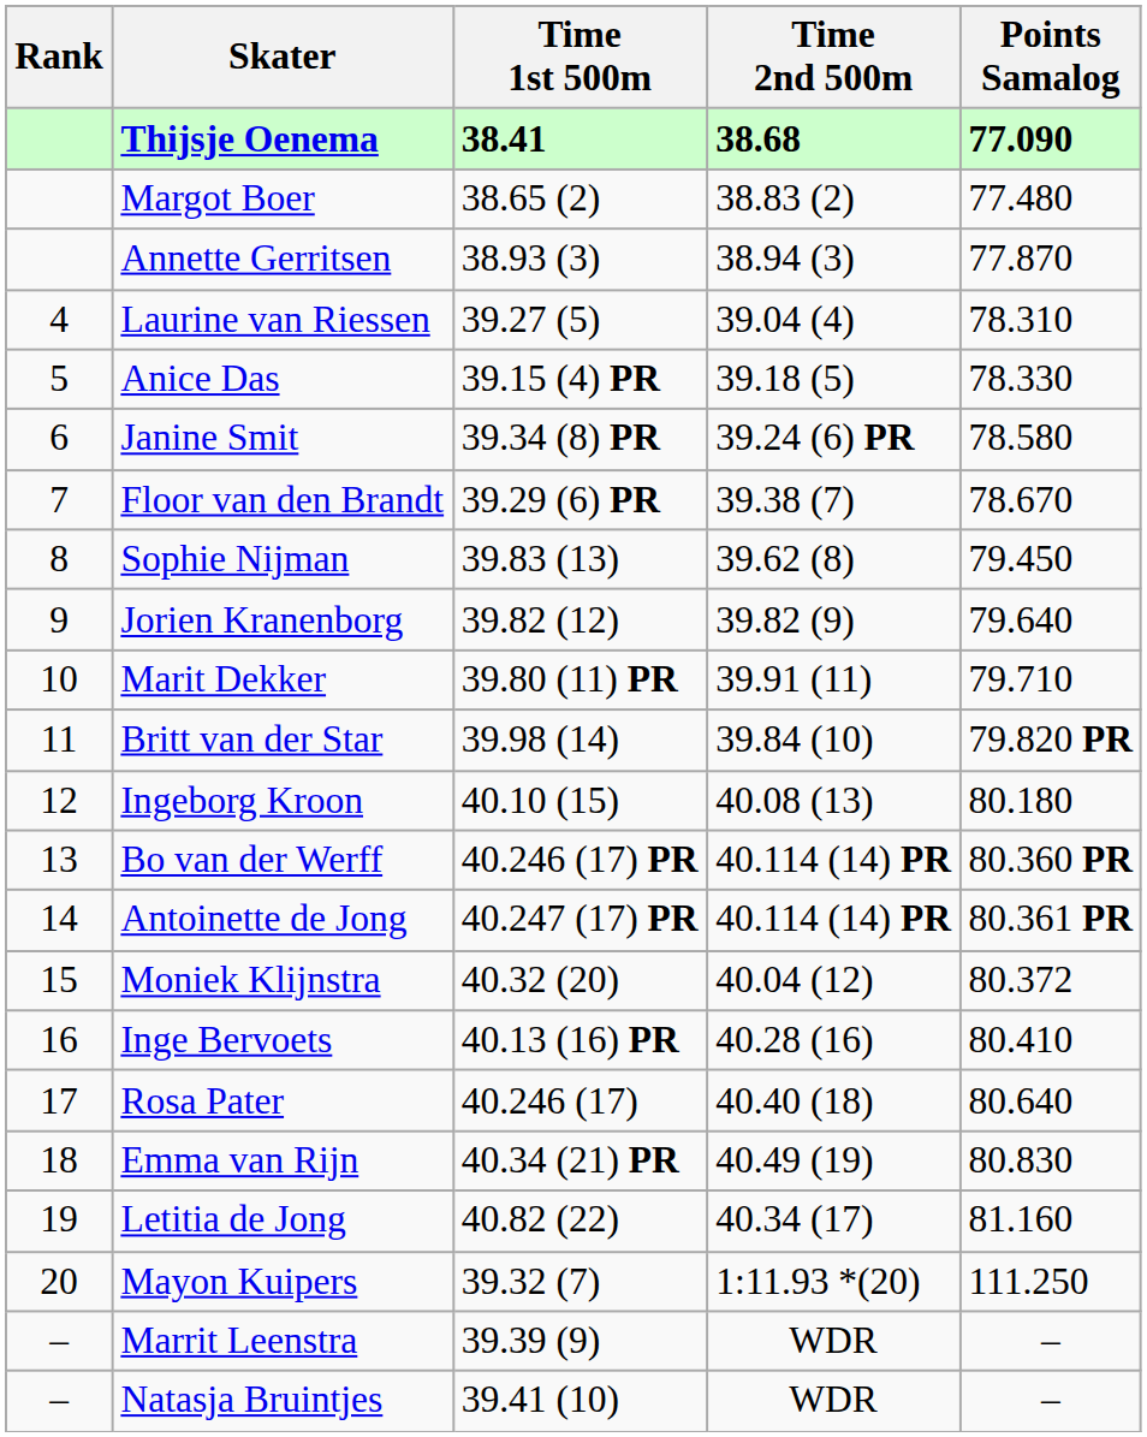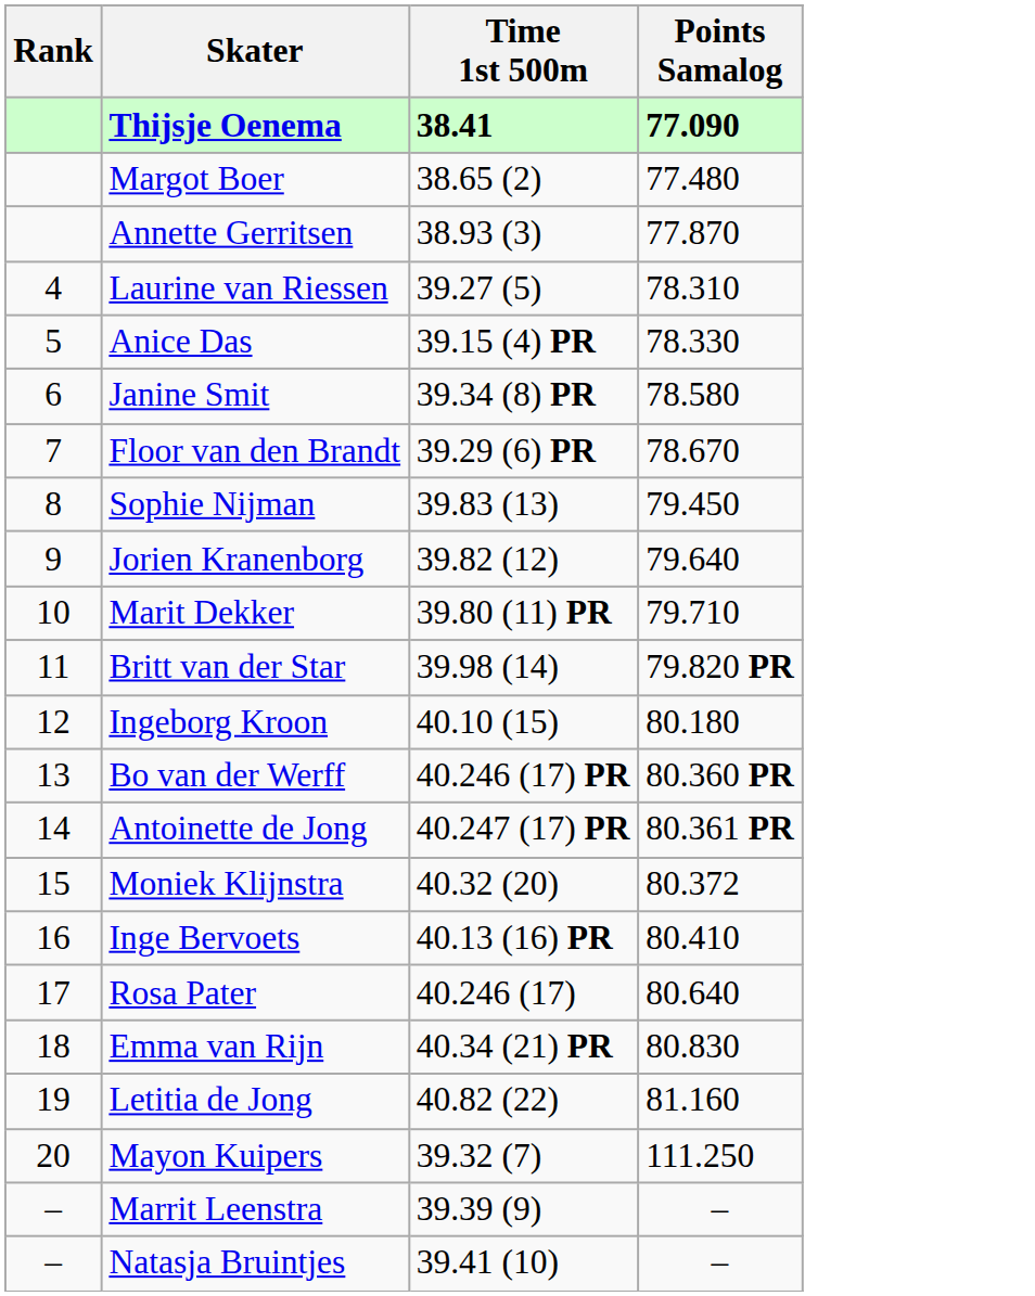 <table class="wikitable sortable" style="text-align:left">
 <tr>
 <th>Rank</th>
 <th>Skater</th>
 <th>Time <br> 1st 500m</th>
-<th>Time <br> 2nd 500m</th>
 <th>Points <br> Samalog</th>
 </tr>
 <tr bgcolor=ccffcc>
 <td align="center"></td>
 <td><strong><a href='#'>Thijsje Oenema</a></strong></td>
 <td><strong>38.41</strong> </td>
-<td><strong>38.68</strong> </td>
 <td><strong>77.090</strong></td>
 </tr>
 <tr>
 <td align="center"></td>
 <td><a href='#'>Margot Boer</a></td>
 <td>38.65 (2)</td>
-<td>38.83 (2)</td>
 <td>77.480</td>
 </tr>
 <tr>
 <td align="center"></td>
 <td><a href='#'>Annette Gerritsen</a></td>
 <td>38.93 (3)</td>
-<td>38.94 (3)</td>
 <td>77.870</td>
 </tr>
 <tr>
 <td align="center">4</td>
 <td><a href='#'>Laurine van Riessen</a></td>
 <td>39.27 (5)</td>
-<td>39.04 (4)</td>
 <td>78.310</td>
 </tr>
 <tr>
 <td align="center">5</td>
 <td><a href='#'>Anice Das</a></td>
 <td>39.15 (4) <strong>PR</strong></td>
-<td>39.18 (5)</td>
 <td>78.330</td>
 </tr>
 <tr>
 <td align="center">6</td>
 <td><a href='#'>Janine Smit</a></td>
 <td>39.34 (8) <strong>PR</strong></td>
-<td>39.24 (6) <strong>PR</strong></td>
 <td>78.580</td>
 </tr>
 <tr>
 <td align="center">7</td>
 <td><a href='#'>Floor van den Brandt</a></td>
 <td>39.29 (6) <strong>PR</strong></td>
-<td>39.38 (7)</td>
 <td>78.670</td>
 </tr>
 <tr>
 <td align="center">8</td>
 <td><a href='#'>Sophie Nijman</a></td>
 <td>39.83 (13)</td>
-<td>39.62 (8)</td>
 <td>79.450</td>
 </tr>
 <tr>
 <td align="center">9</td>
 <td><a href='#'>Jorien Kranenborg</a></td>
 <td>39.82 (12)</td>
-<td>39.82 (9)</td>
 <td>79.640</td>
 </tr>
 <tr>
 <td align="center">10</td>
 <td><a href='#'>Marit Dekker</a></td>
 <td>39.80 (11) <strong>PR</strong></td>
-<td>39.91 (11)</td>
 <td>79.710</td>
 </tr>
 <tr>
 <td align="center">11</td>
 <td><a href='#'>Britt van der Star</a></td>
 <td>39.98 (14)</td>
-<td>39.84 (10)</td>
 <td>79.820 <strong>PR</strong></td>
 </tr>
 <tr>
 <td align="center">12</td>
 <td><a href='#'>Ingeborg Kroon</a></td>
 <td>40.10 (15)</td>
-<td>40.08 (13)</td>
 <td>80.180</td>
 </tr>
 <tr>
 <td align="center">13</td>
 <td><a href='#'>Bo van der Werff</a></td>
 <td>40.246 (17) <strong>PR</strong></td>
-<td>40.114 (14) <strong>PR</strong></td>
 <td>80.360 <strong>PR</strong></td>
 </tr>
 <tr>
 <td align="center">14</td>
 <td><a href='#'>Antoinette de Jong</a></td>
 <td>40.247 (17) <strong>PR</strong></td>
-<td>40.114 (14) <strong>PR</strong></td>
 <td>80.361 <strong>PR</strong></td>
 </tr>
 <tr>
 <td align="center">15</td>
 <td><a href='#'>Moniek Klijnstra</a></td>
 <td>40.32 (20)</td>
-<td>40.04 (12)</td>
 <td>80.372</td>
 </tr>
 <tr>
 <td align="center">16</td>
 <td><a href='#'>Inge Bervoets</a></td>
 <td>40.13 (16) <strong>PR</strong></td>
-<td>40.28 (16)</td>
 <td>80.410</td>
 </tr>
 <tr>
 <td align="center">17</td>
 <td><a href='#'>Rosa Pater</a></td>
 <td>40.246 (17)</td>
-<td>40.40 (18)</td>
 <td>80.640</td>
 </tr>
 <tr>
 <td align="center">18</td>
 <td><a href='#'>Emma van Rijn</a></td>
 <td>40.34 (21) <strong>PR</strong></td>
-<td>40.49 (19)</td>
 <td>80.830</td>
 </tr>
 <tr>
 <td align="center">19</td>
 <td><a href='#'>Letitia de Jong</a></td>
 <td>40.82 (22)</td>
-<td>40.34 (17)</td>
 <td>81.160</td>
 </tr>
 <tr>
 <td align="center">20</td>
 <td><a href='#'>Mayon Kuipers</a></td>
 <td>39.32 (7)</td>
-<td>1:11.93 *(20)</td>
 <td>111.250</td>
 </tr>
 <tr>
 <td align="center">–</td>
 <td><a href='#'>Marrit Leenstra</a></td>
 <td>39.39 (9)</td>
-<td align="center">WDR</td>
 <td align="center">–</td>
 </tr>
 <tr>
 <td align="center">–</td>
 <td><a href='#'>Natasja Bruintjes</a></td>
 <td>39.41 (10)</td>
-<td align="center">WDR</td>
 <td align="center">–</td>
 </tr>
 </table>
